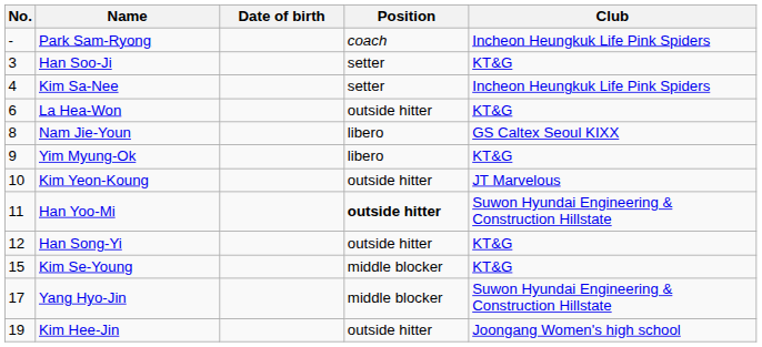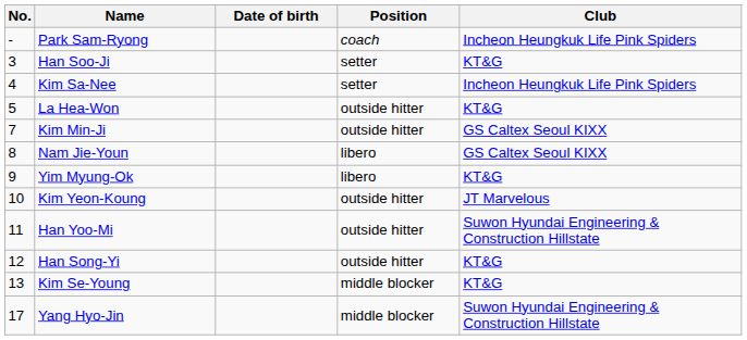 <table class=wikitable sortable style=font-size:100%; text-align:center;>
 <tr>
 <th>No.</th>
 <th style=width:12em>Name</th>
 <th style=width:8em>Date of birth</th>
 <th style=width:8em>Position</th>
 <th style=width:19em>Club</th>
 </tr>
 <tr>
 <td>-</td>
 <td><a href='#'>Park Sam-Ryong</a></td>
 <td></td>
 <td><em>coach</em></td>
 <td> <a href='#'>Incheon Heungkuk Life Pink Spiders</a></td>
 </tr>
 <tr>
 <td>3</td>
 <td><a href='#'>Han Soo-Ji</a></td>
 <td></td>
 <td>setter</td>
 <td> <a href='#'>KT&G</a></td>
 </tr>
 <tr>
 <td>4</td>
 <td><a href='#'>Kim Sa-Nee</a></td>
 <td></td>
 <td>setter</td>
 <td> <a href='#'>Incheon Heungkuk Life Pink Spiders</a></td>
 </tr>
 <tr>
-<td>6</td>
+<td>5</td>
 <td><a href='#'>La Hea-Won</a></td>
 <td></td>
 <td>outside hitter</td>
 <td> <a href='#'>KT&G</a></td>
+</tr>
+<tr>
+<td>7</td>
+<td><a href='#'>Kim Min-Ji</a></td>
+<td></td>
+<td>outside hitter</td>
+<td> <a href='#'>GS Caltex Seoul KIXX</a></td>
 </tr>
 <tr>
 <td>8</td>
 <td><a href='#'>Nam Jie-Youn</a></td>
 <td></td>
 <td>libero</td>
 <td> <a href='#'>GS Caltex Seoul KIXX</a></td>
 </tr>
 <tr>
 <td>9</td>
 <td><a href='#'>Yim Myung-Ok</a></td>
 <td></td>
 <td>libero</td>
 <td> <a href='#'>KT&G</a></td>
 </tr>
 <tr>
 <td>10</td>
 <td><a href='#'>Kim Yeon-Koung</a></td>
 <td></td>
 <td>outside hitter</td>
 <td> <a href='#'>JT Marvelous</a></td>
 </tr>
 <tr>
 <td>11</td>
 <td><a href='#'>Han Yoo-Mi</a></td>
 <td></td>
-<td><strong>outside hitter</strong></td>
+<td>outside hitter</td>
 <td> <a href='#'>Suwon Hyundai Engineering & Construction Hillstate</a></td>
 </tr>
 <tr>
 <td>12</td>
 <td><a href='#'>Han Song-Yi</a></td>
 <td></td>
 <td>outside hitter</td>
 <td> <a href='#'>KT&G</a></td>
 </tr>
 <tr>
-<td>15</td>
+<td>13</td>
 <td><a href='#'>Kim Se-Young</a></td>
 <td></td>
 <td>middle blocker</td>
 <td> <a href='#'>KT&G</a></td>
 </tr>
 <tr>
 <td>17</td>
 <td><a href='#'>Yang Hyo-Jin</a></td>
 <td></td>
 <td>middle blocker</td>
 <td> <a href='#'>Suwon Hyundai Engineering & Construction Hillstate</a></td>
 </tr>
-<tr>
-<td>19</td>
-<td><a href='#'>Kim Hee-Jin</a></td>
-<td></td>
-<td>outside hitter</td>
-<td> <a href='#'>Joongang Women's high school</a></td>
-</tr>
 </table>
